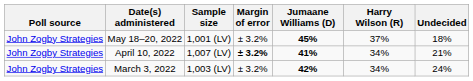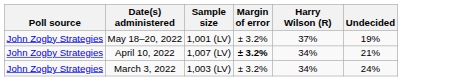 <table class="wikitable" style="font-size:90%;text-align:center;">
 <tr valign=bottom>
 <th>Poll source</th>
 <th>Date(s)<br>administered</th>
 <th>Sample<br>size</th>
 <th>Margin<br>of error</th>
-<th style="width:100px;">Jumaane<br>Williams (D)</th>
 <th style="width:100px;">Harry<br>Wilson (R)</th>
 <th>Undecided</th>
 </tr>
 <tr>
 <td style="text-align:left;"><a href='#'>John Zogby Strategies</a></td>
 <td>May 18–20, 2022</td>
 <td>1,001 (LV)</td>
 <td>± 3.2%</td>
-<td><strong>45%</strong></td>
 <td>37%</td>
-<td>18%</td>
+<td>19%</td>
 </tr>
 <tr>
 <td style="text-align:left;"><a href='#'>John Zogby Strategies</a></td>
 <td>April 10, 2022</td>
 <td>1,007 (LV)</td>
 <td><strong>± 3.2%</strong></td>
-<td><strong>41%</strong></td>
 <td>34%</td>
 <td>21%</td>
 </tr>
 <tr>
 <td style="text-align:left;"><a href='#'>John Zogby Strategies</a></td>
 <td>March 3, 2022</td>
 <td>1,003 (LV)</td>
 <td>± 3.2%</td>
-<td><strong>42%</strong></td>
 <td>34%</td>
 <td>24%</td>
 </tr>
 </table>
